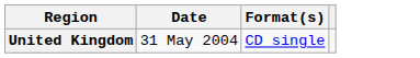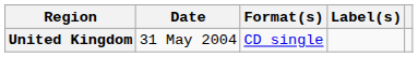 <table class="wikitable plainrowheaders">
 <tr>
 <th scope="col">Region</th>
 <th scope="col">Date</th>
 <th scope="col">Format(s)</th>
+<th scope="col">Label(s)</th>
 <th scope="col"></th>
 </tr>
 <tr>
 <th scope="row">United Kingdom</th>
 <td>31 May 2004</td>
 <td><a href='#'>CD single</a></td>
 <td></td>
+<td></td>
 </tr>
 </table>
